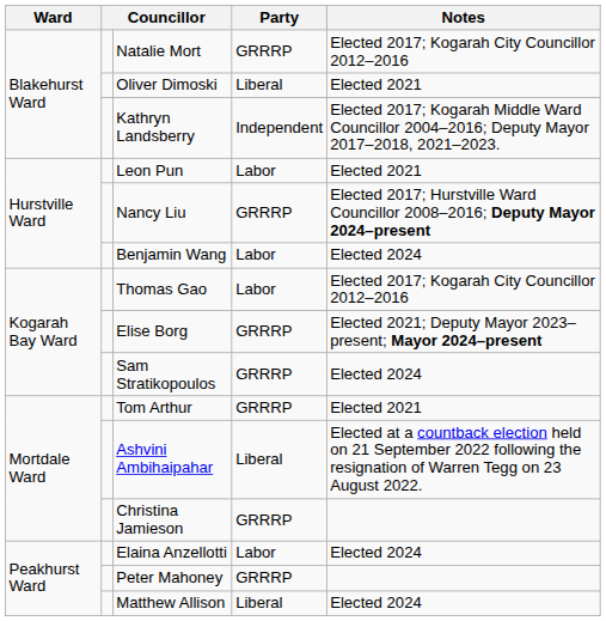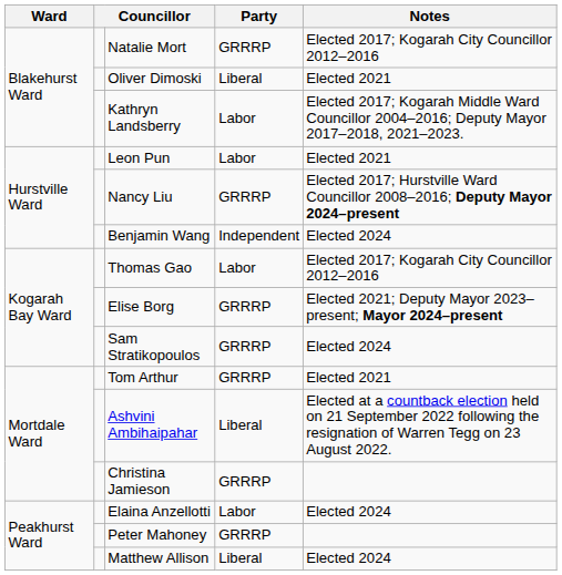 <table class="wikitable">
 <tr>
 <th>Ward</th>
 <th colspan="2">Councillor</th>
 <th>Party</th>
 <th>Notes</th>
 </tr>
 <tr>
 <td rowspan="3">Blakehurst Ward</td>
 <td> </td>
 <td>Natalie Mort</td>
 <td>GRRRP</td>
 <td>Elected 2017; Kogarah City Councillor 2012–2016</td>
 </tr>
 <tr>
 <td> </td>
 <td>Oliver Dimoski</td>
 <td>Liberal</td>
 <td>Elected 2021</td>
 </tr>
 <tr>
 <td> </td>
 <td>Kathryn Landsberry</td>
-<td>Independent</td>
+<td>Labor</td>
 <td>Elected 2017; Kogarah Middle Ward Councillor 2004–2016; Deputy Mayor 2017–2018, 2021–2023.</td>
 </tr>
 <tr>
 <td rowspan="3">Hurstville Ward</td>
 <td> </td>
 <td>Leon Pun</td>
 <td>Labor</td>
 <td>Elected 2021</td>
 </tr>
 <tr>
 <td> </td>
 <td>Nancy Liu</td>
 <td>GRRRP</td>
 <td>Elected 2017; Hurstville Ward Councillor 2008–2016; <strong>Deputy Mayor 2024–present</strong></td>
 </tr>
 <tr>
 <td> </td>
 <td>Benjamin Wang</td>
-<td>Labor</td>
+<td>Independent</td>
 <td>Elected 2024</td>
 </tr>
 <tr>
 <td rowspan="3">Kogarah Bay Ward</td>
 <td> </td>
 <td>Thomas Gao</td>
 <td>Labor</td>
 <td>Elected 2017; Kogarah City Councillor 2012–2016</td>
 </tr>
 <tr>
 <td> </td>
 <td>Elise Borg</td>
 <td>GRRRP</td>
 <td>Elected 2021; Deputy Mayor 2023–present; <strong>Mayor 2024–present</strong></td>
 </tr>
 <tr>
 <td> </td>
 <td>Sam Stratikopoulos</td>
 <td>GRRRP</td>
 <td>Elected 2024</td>
 </tr>
 <tr>
 <td rowspan="3">Mortdale Ward</td>
 <td> </td>
 <td>Tom Arthur</td>
 <td>GRRRP</td>
 <td>Elected 2021</td>
 </tr>
 <tr>
 <td> </td>
 <td><a href='#'>Ashvini Ambihaipahar</a></td>
 <td>Liberal</td>
 <td>Elected at a <a href='#'>countback election</a> held on 21 September 2022 following the resignation of Warren Tegg on 23 August 2022.</td>
 </tr>
 <tr>
 <td> </td>
 <td>Christina Jamieson</td>
 <td>GRRRP</td>
 <td></td>
 </tr>
 <tr>
 <td rowspan="3">Peakhurst Ward</td>
 <td> </td>
 <td>Elaina Anzellotti</td>
 <td>Labor</td>
 <td>Elected 2024</td>
 </tr>
 <tr>
 <td> </td>
 <td>Peter Mahoney</td>
 <td>GRRRP</td>
 <td></td>
 </tr>
 <tr>
 <td> </td>
 <td>Matthew Allison</td>
 <td>Liberal</td>
 <td>Elected 2024</td>
 </tr>
 </table>
